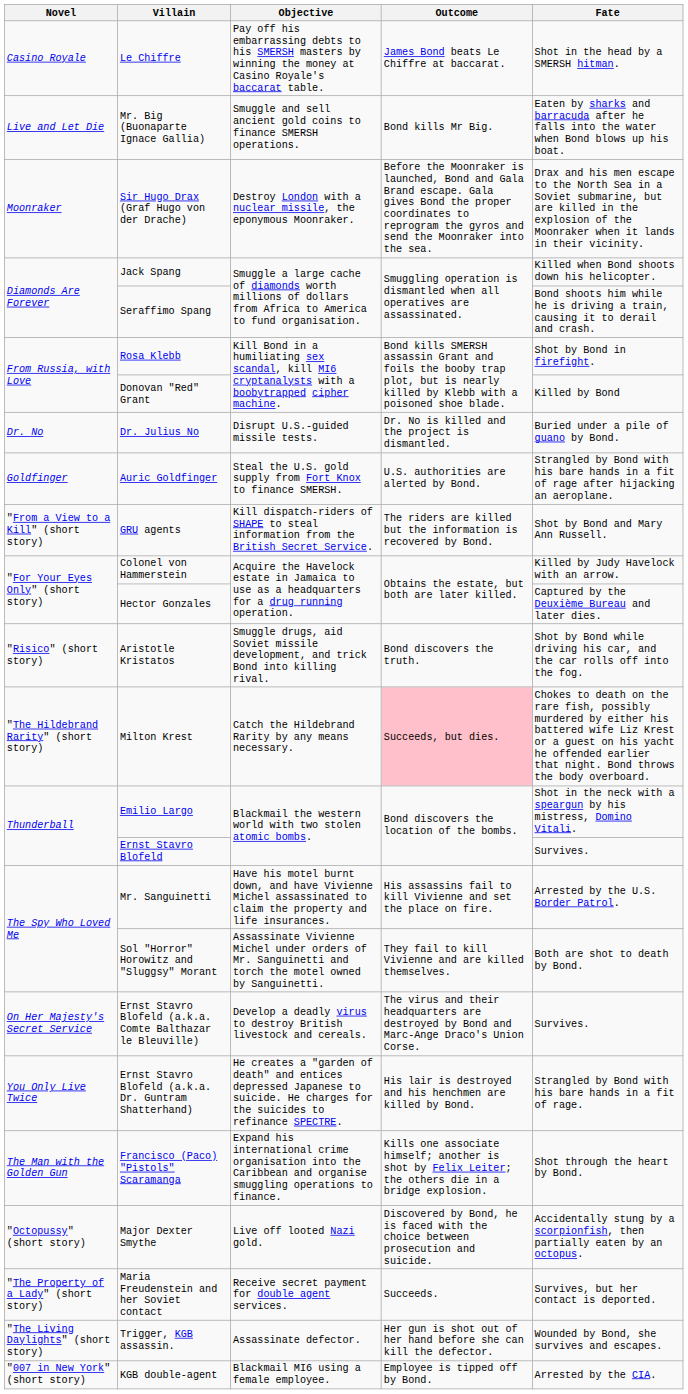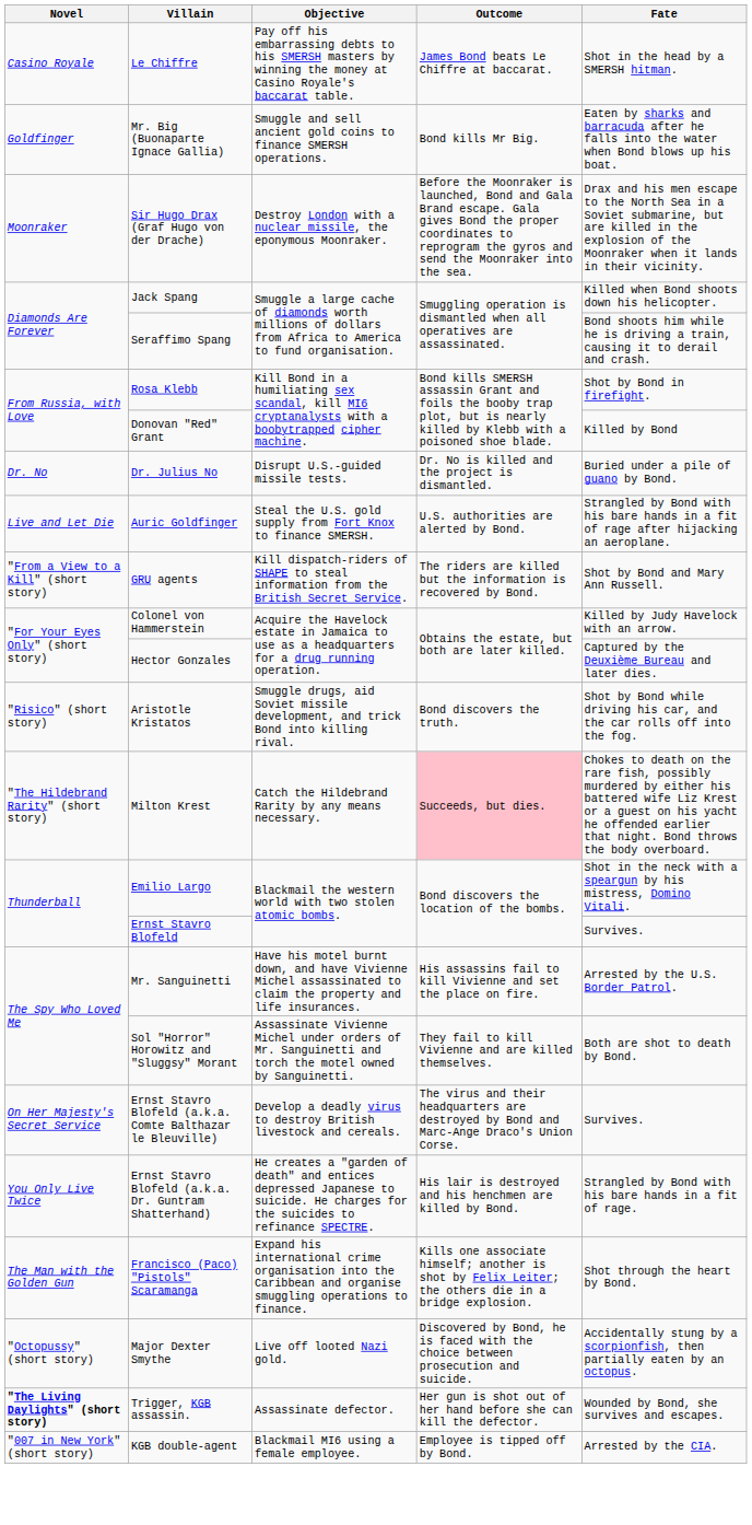 <table class="wikitable">
 <tr>
 <th style="width: 16.5%">Novel</th>
 <th style="width: 16.5%">Villain</th>
 <th style="width: 22%">Objective</th>
 <th style="width: 22%">Outcome</th>
 <th style="width: 22%">Fate</th>
 </tr>
 <tr>
 <td><em><a href='#'>Casino Royale</a></em></td>
 <td><a href='#'>Le Chiffre</a></td>
 <td>Pay off his embarrassing debts to his <a href='#'>SMERSH</a> masters by winning the money at Casino Royale's <a href='#'>baccarat</a> table.</td>
 <td><a href='#'>James Bond</a> beats Le Chiffre at baccarat.</td>
 <td>Shot  in the head by a SMERSH <a href='#'>hitman</a>.</td>
 </tr>
 <tr>
-<td><em><a href='#'>Live and Let Die</a></em></td>
+<td><em><a href='#'>Goldfinger</a></em></td>
 <td>Mr. Big (Buonaparte Ignace Gallia)</td>
 <td>Smuggle and sell ancient gold coins to finance SMERSH operations.</td>
 <td>Bond kills Mr Big.</td>
 <td>Eaten by <a href='#'>sharks</a> and <a href='#'>barracuda</a> after he falls into the water when Bond blows up his boat.</td>
 </tr>
 <tr>
 <td><em><a href='#'>Moonraker</a></em></td>
 <td><a href='#'>Sir Hugo Drax</a> (Graf Hugo von der Drache)</td>
 <td>Destroy <a href='#'>London</a> with a <a href='#'>nuclear missile</a>, the eponymous Moonraker.</td>
 <td>Before the Moonraker is launched, Bond and Gala Brand escape. Gala gives Bond the proper coordinates to reprogram the gyros and send the Moonraker into the sea.</td>
 <td>Drax and his men escape to the North Sea in a Soviet submarine, but are killed in the explosion of the Moonraker when it lands in their vicinity.</td>
 </tr>
 <tr>
 <td rowspan="2"><em><a href='#'>Diamonds Are Forever</a></em></td>
 <td>Jack Spang</td>
 <td rowspan="2">Smuggle a large cache of <a href='#'>diamonds</a> worth millions of dollars from Africa to America to fund organisation.</td>
 <td rowspan="2">Smuggling operation is dismantled when all operatives are assassinated.</td>
 <td>Killed when Bond shoots down his helicopter.</td>
 </tr>
 <tr>
 <td>Seraffimo Spang</td>
 <td>Bond shoots him while he is driving a train, causing it to derail and crash.</td>
 </tr>
 <tr>
 <td rowspan="2"><em><a href='#'>From Russia, with Love</a></em></td>
 <td><a href='#'>Rosa Klebb</a></td>
 <td rowspan="2">Kill Bond in a humiliating <a href='#'>sex scandal</a>, kill <a href='#'>MI6</a> <a href='#'>cryptanalysts</a> with a <a href='#'>boobytrapped</a> <a href='#'>cipher machine</a>.</td>
 <td rowspan="2">Bond kills SMERSH assassin Grant and foils the booby trap plot, but is nearly killed by Klebb with a poisoned shoe blade.</td>
 <td>Shot by Bond in <a href='#'>firefight</a>.</td>
 </tr>
 <tr>
 <td>Donovan "Red" Grant</td>
 <td>Killed by Bond</td>
 </tr>
 <tr>
 <td><em><a href='#'>Dr. No</a></em></td>
 <td><a href='#'>Dr. Julius No</a></td>
 <td>Disrupt U.S.-guided missile tests.</td>
 <td>Dr. No is killed and the project is dismantled.</td>
 <td>Buried under a pile of <a href='#'>guano</a> by Bond.</td>
 </tr>
 <tr>
-<td><em><a href='#'>Goldfinger</a></em></td>
+<td><em><a href='#'>Live and Let Die</a></em></td>
 <td><a href='#'>Auric Goldfinger</a></td>
 <td>Steal the U.S. gold supply from <a href='#'>Fort Knox</a> to finance SMERSH.</td>
 <td>U.S. authorities are alerted by Bond.</td>
 <td>Strangled by Bond with his bare hands in a fit of rage after hijacking an aeroplane.</td>
 </tr>
 <tr>
 <td>"<a href='#'>From a View to a Kill</a>" (short story)</td>
 <td><a href='#'>GRU</a> agents</td>
 <td>Kill dispatch-riders of <a href='#'>SHAPE</a> to steal information from the <a href='#'>British Secret Service</a>.</td>
 <td>The riders are killed but the information is recovered by Bond.</td>
 <td>Shot by Bond and Mary Ann Russell.</td>
 </tr>
 <tr>
 <td rowspan="2">"<a href='#'>For Your Eyes Only</a>" (short story)</td>
 <td>Colonel von Hammerstein</td>
 <td rowspan="2">Acquire the Havelock estate in Jamaica to use as a headquarters for a <a href='#'>drug running</a> operation.</td>
 <td rowspan="2">Obtains the estate, but both are later killed.</td>
 <td>Killed by Judy Havelock with an arrow.</td>
 </tr>
 <tr>
 <td>Hector Gonzales</td>
 <td>Captured by the <a href='#'>Deuxième Bureau</a> and later dies.</td>
 </tr>
 <tr>
 <td>"<a href='#'>Risico</a>" (short story)</td>
 <td>Aristotle Kristatos</td>
 <td>Smuggle drugs, aid Soviet missile development, and trick Bond into killing rival.</td>
 <td>Bond discovers the truth.</td>
 <td>Shot by Bond while driving his car, and the car rolls off into the fog.</td>
 </tr>
 <tr>
 <td>"<a href='#'>The Hildebrand Rarity</a>" (short story)</td>
 <td>Milton Krest</td>
 <td>Catch the Hildebrand Rarity by any means necessary.</td>
 <td style="background: pink;">Succeeds, but dies.</td>
 <td>Chokes to death on the rare fish, possibly murdered by either his battered wife Liz Krest or a guest on his yacht he offended earlier that night.  Bond throws the body overboard.</td>
 </tr>
 <tr>
 <td rowspan="2"><em><a href='#'>Thunderball</a></em></td>
 <td><a href='#'>Emilio Largo</a></td>
 <td rowspan= "2">Blackmail the western world with two stolen <a href='#'>atomic bombs</a>.</td>
 <td rowspan= "2">Bond discovers the location of the bombs.</td>
 <td>Shot in the neck with a <a href='#'>speargun</a> by his mistress, <a href='#'>Domino Vitali</a>.</td>
 </tr>
 <tr>
 <td><a href='#'>Ernst Stavro Blofeld</a></td>
 <td>Survives.</td>
 </tr>
 <tr>
 <td rowspan="2"><em><a href='#'>The Spy Who Loved Me</a></em></td>
 <td>Mr. Sanguinetti</td>
 <td>Have his motel burnt down, and have Vivienne Michel assassinated to claim the property and life insurances.</td>
 <td>His assassins fail to kill Vivienne and set the place on fire.</td>
 <td>Arrested by the U.S. <a href='#'>Border Patrol</a>.</td>
 </tr>
 <tr>
 <td>Sol "Horror" Horowitz and "Sluggsy" Morant</td>
 <td>Assassinate Vivienne Michel under orders of Mr. Sanguinetti and torch the motel owned by Sanguinetti.</td>
 <td>They fail to kill Vivienne and are killed themselves.</td>
 <td>Both are shot to death by Bond.</td>
 </tr>
 <tr>
 <td><em><a href='#'>On Her Majesty's Secret Service</a></em></td>
 <td>Ernst Stavro Blofeld (a.k.a. Comte Balthazar le Bleuville)</td>
 <td>Develop a deadly <a href='#'>virus</a> to destroy British livestock and cereals.</td>
 <td>The virus and their headquarters are destroyed by Bond and Marc-Ange Draco's Union Corse.</td>
 <td>Survives.</td>
 </tr>
 <tr>
 <td><em><a href='#'>You Only Live Twice</a></em></td>
 <td>Ernst Stavro Blofeld (a.k.a. Dr. Guntram Shatterhand)</td>
 <td>He creates a "garden of death" and entices depressed Japanese to suicide.  He charges for the suicides to refinance <a href='#'>SPECTRE</a>.</td>
 <td>His lair is destroyed and his henchmen are killed by Bond.</td>
 <td>Strangled by Bond with his bare hands in a fit of rage.</td>
 </tr>
 <tr>
 <td><em><a href='#'>The Man with the Golden Gun</a></em></td>
 <td><a href='#'>Francisco (Paco) "Pistols" Scaramanga</a></td>
 <td>Expand his international crime organisation into the Caribbean and organise smuggling operations to finance.</td>
 <td>Kills one associate himself; another is shot by <a href='#'>Felix Leiter</a>; the others die in a bridge explosion.</td>
 <td>Shot through the heart by Bond.</td>
 </tr>
 <tr>
 <td>"<a href='#'>Octopussy</a>" (short story)</td>
 <td>Major Dexter Smythe</td>
 <td>Live off looted <a href='#'>Nazi</a> gold.</td>
 <td>Discovered by Bond, he is faced with the choice between prosecution and suicide.</td>
 <td>Accidentally stung by a <a href='#'>scorpionfish</a>, then partially eaten by an <a href='#'>octopus</a>.</td>
 </tr>
 <tr>
-<td>"<a href='#'>The Property of a Lady</a>" (short story)</td>
-<td>Maria Freudenstein and her Soviet contact</td>
-<td>Receive secret payment for <a href='#'>double agent</a> services.</td>
-<td>Succeeds.</td>
-<td>Survives, but her contact is deported.</td>
-</tr>
-<tr>
-<td>"<a href='#'>The Living Daylights</a>" (short story)</td>
+<td><strong>"<a href='#'>The Living Daylights</a>" (short story)</strong></td>
 <td>Trigger, <a href='#'>KGB</a> assassin.</td>
 <td>Assassinate defector.</td>
 <td>Her gun is shot out of her hand before she can kill the defector.</td>
 <td>Wounded by Bond, she survives and escapes.</td>
 </tr>
 <tr>
 <td>"<a href='#'>007 in New York</a>" (short story)</td>
 <td>KGB double-agent</td>
 <td>Blackmail MI6 using a female employee.</td>
 <td>Employee is tipped off by Bond.</td>
 <td>Arrested by the <a href='#'>CIA</a>.</td>
 </tr>
 </table>
